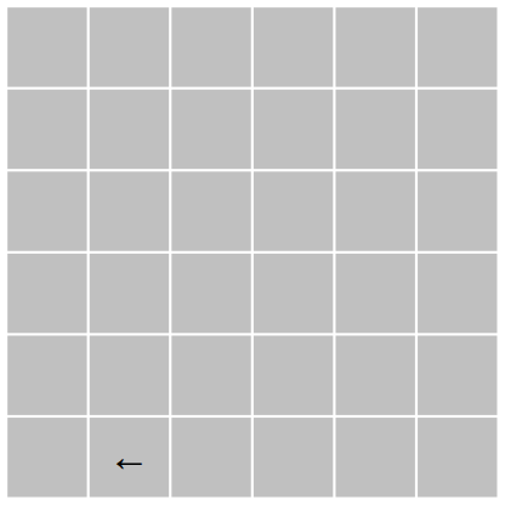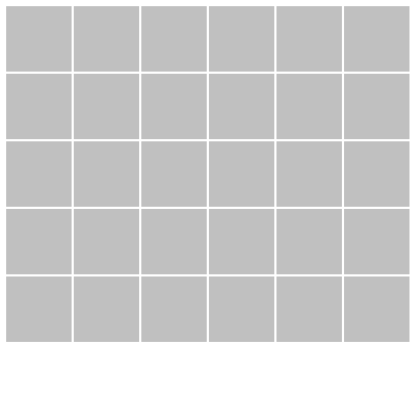 <table border="0" cellpadding="0" cellspacing="1" style="text-align:center; background-color: white; color: black;">
 <tr style="height:30px; background-color: silver;">
 <td style="width:30px;"> </td>
 <td style="width:30px;"> </td>
 <td style="width:30px;"> </td>
 <td style="width:30px;"> </td>
 <td style="width:30px;"> </td>
 <td style="width:30px;"> </td>
 </tr>
 <tr style="height:30px; background-color: silver;">
 <td style="width:30px;"> </td>
 <td style="width:30px;"> </td>
 <td style="width:30px;"> </td>
 <td style="width:30px;"> </td>
 <td style="width:30px;"> </td>
 <td style="width:30px;"> </td>
 </tr>
 <tr style="height:30px; background-color: silver;">
 <td style="width:30px;"> </td>
 <td style="width:30px;"> </td>
 <td style="width:30px;"> </td>
 <td style="width:30px;"> </td>
 <td style="width:30px;"> </td>
 <td style="width:30px;"> </td>
 </tr>
 <tr style="height:30px; background-color: silver;">
 <td style="width:30px;"></td>
 <td style="width:30px;"> </td>
 <td style="width:30px;"> </td>
 <td style="width:30px;"> </td>
 <td style="width:30px;"> </td>
 <td style="width:30px;"> </td>
 </tr>
 <tr style="height:30px; background-color: silver;">
 <td style="width:30px;"> </td>
 <td style="width:30px;"> </td>
 <td style="width:30px;"> </td>
 <td style="width:30px;"> </td>
 <td style="width:30px;"> </td>
 <td style="width:30px;"> </td>
 </tr>
-<tr style="height:30px; background-color: silver;">
-<td style="width:30px;"></td>
-<td style="width:30px;">←</td>
-<td style="width:30px;"> </td>
-<td style="width:30px;"></td>
-<td style="width:30px;"></td>
-<td style="width:30px;"> </td>
-</tr>
 </table>
